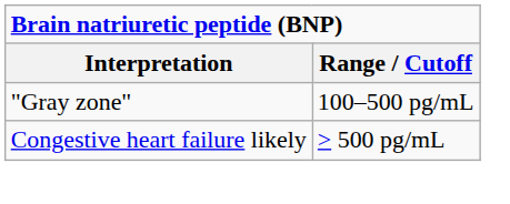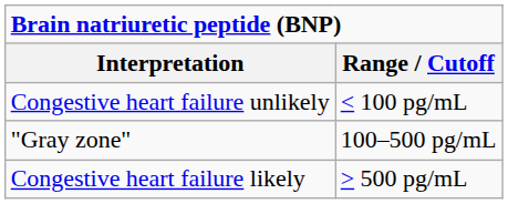 <table class="wikitable">
 <tr>
 <td colspan=2><strong><a href='#'>Brain natriuretic peptide</a> (BNP)</strong> <br></td>
 </tr>
 <tr>
 <th>Interpretation</th>
 <th>Range / <a href='#'>Cutoff</a></th>
+</tr>
+<tr>
+<td><a href='#'>Congestive heart failure</a> unlikely</td>
+<td><a href='#'><</a> 100 pg/mL</td>
 </tr>
 <tr>
 <td>"Gray zone"</td>
 <td>100–500 pg/mL</td>
 </tr>
 <tr>
 <td><a href='#'>Congestive heart failure</a> likely</td>
 <td><a href='#'>></a> 500 pg/mL</td>
 </tr>
 </table>
